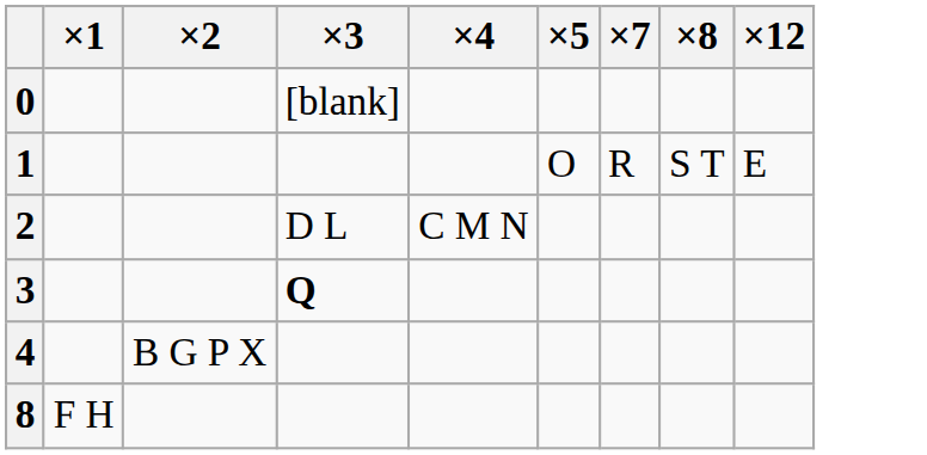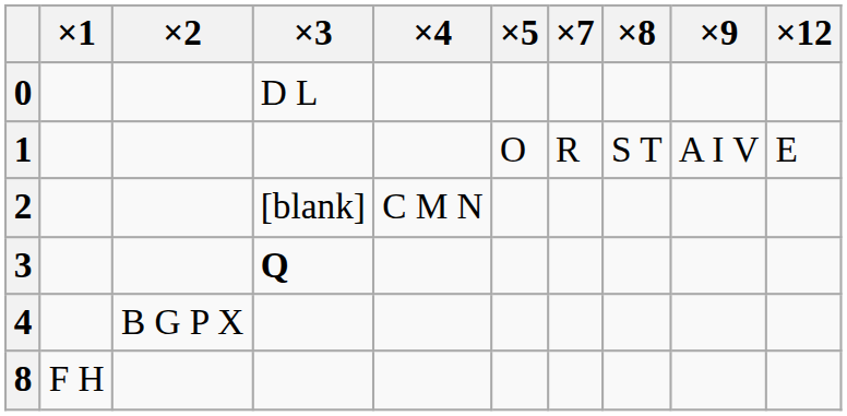 <table class="wikitable floatright">
 <tr>
 <th></th>
 <th>×1</th>
 <th>×2</th>
 <th>×3</th>
 <th>×4</th>
 <th>×5</th>
 <th>×7</th>
 <th>×8</th>
+<th>×9</th>
 <th>×12</th>
 </tr>
 <tr>
 <th>0</th>
 <td></td>
 <td></td>
-<td>[blank]</td>
+<td>D L</td>
+<td></td>
 <td></td>
 <td></td>
 <td></td>
 <td></td>
 <td></td>
 </tr>
 <tr>
 <th>1</th>
 <td></td>
 <td></td>
 <td></td>
 <td></td>
 <td>O</td>
 <td>R</td>
 <td>S T</td>
+<td>A I V</td>
 <td>E</td>
 </tr>
 <tr>
 <th>2</th>
 <td></td>
 <td></td>
-<td>D L</td>
+<td>[blank]</td>
 <td>C M N</td>
+<td></td>
 <td></td>
 <td></td>
 <td></td>
 <td></td>
 </tr>
 <tr>
 <th>3</th>
 <td></td>
 <td></td>
 <td><strong>Q</strong></td>
 <td></td>
 <td></td>
 <td></td>
 <td></td>
 <td></td>
+<td></td>
 </tr>
 <tr>
 <th>4</th>
 <td></td>
 <td>B G P X</td>
+<td></td>
 <td></td>
 <td></td>
 <td></td>
 <td></td>
 <td></td>
 <td></td>
 </tr>
 <tr>
 <th>8</th>
 <td>F H</td>
 <td></td>
 <td></td>
 <td></td>
 <td></td>
 <td></td>
 <td></td>
 <td></td>
+<td></td>
 </tr>
 </table>
